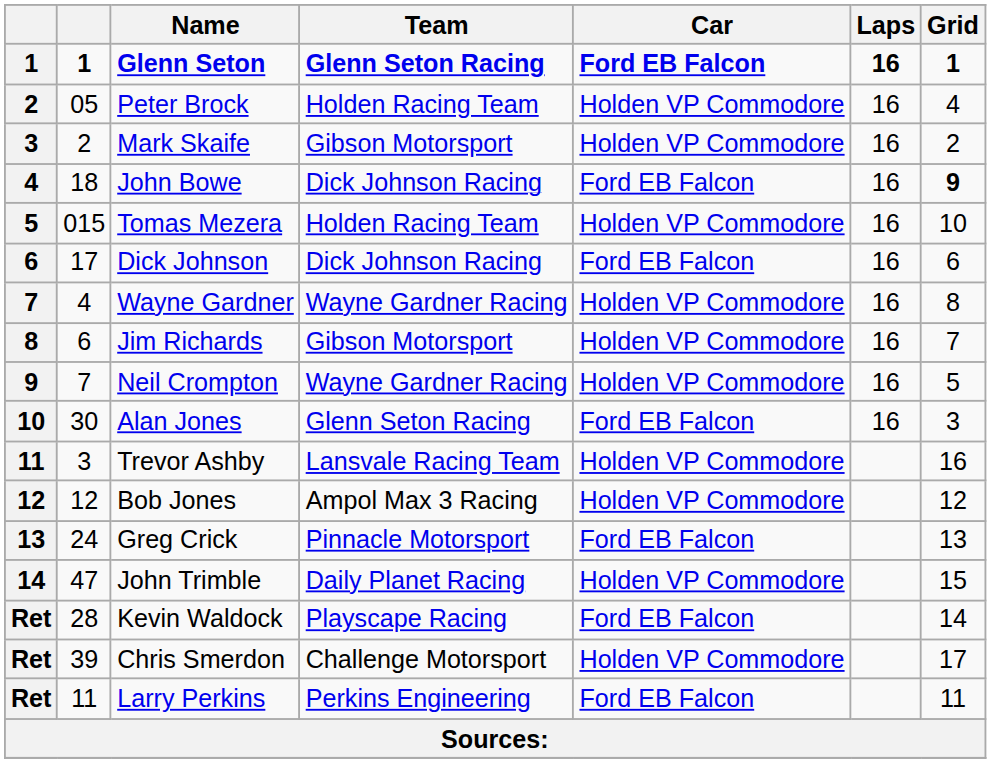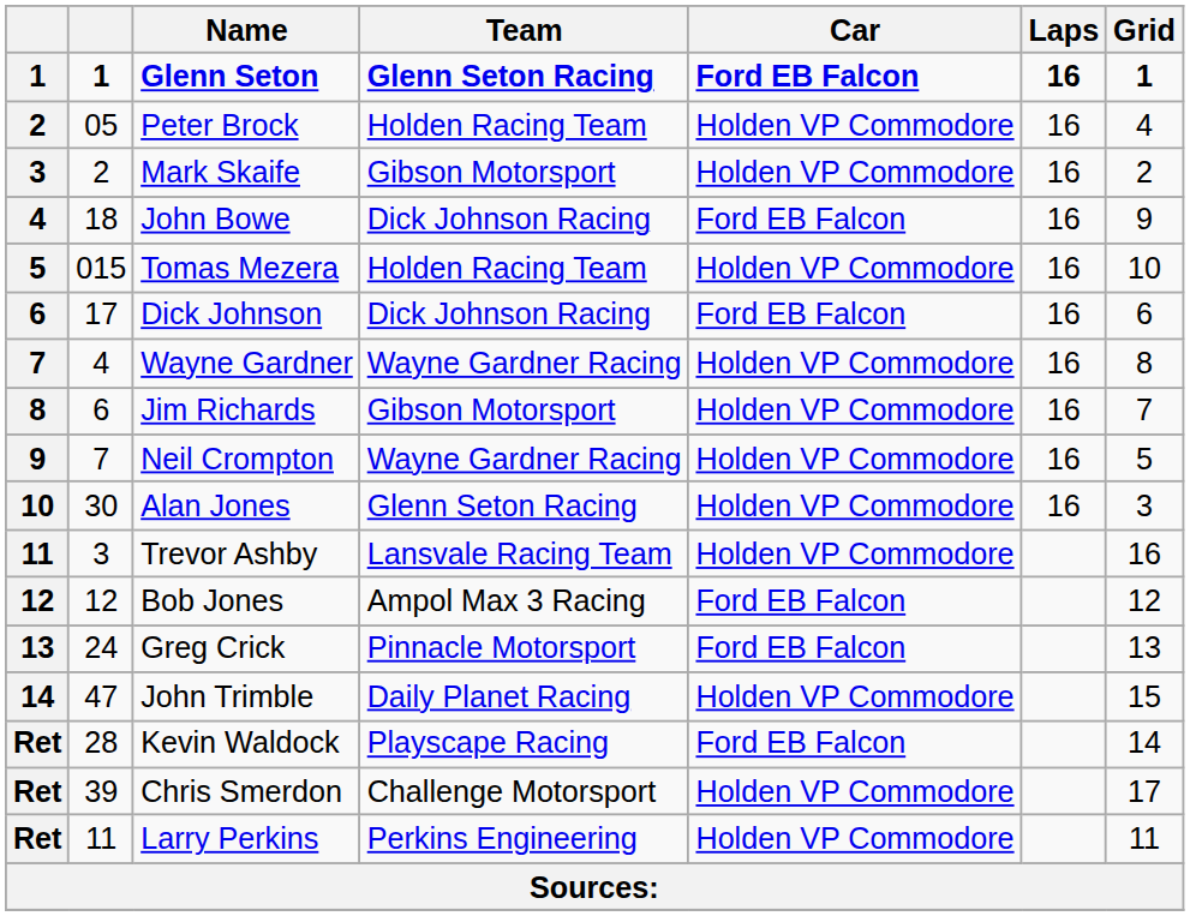 <table class="wikitable" style="font-size: 85%">
 <tr>
 <th></th>
 <th></th>
 <th>Name</th>
 <th>Team</th>
 <th>Car</th>
 <th>Laps</th>
 <th>Grid</th>
 </tr>
 <tr>
 <th>1</th>
 <td align="center"><strong>1</strong></td>
 <td> <strong><a href='#'>Glenn Seton</a></strong></td>
 <td><strong><a href='#'>Glenn Seton Racing</a></strong></td>
 <td><strong><a href='#'>Ford EB Falcon</a></strong></td>
 <td align="center"><strong>16</strong></td>
 <td align="center"><strong>1</strong></td>
 </tr>
 <tr>
 <th>2</th>
 <td align="center">05</td>
 <td> <a href='#'>Peter Brock</a></td>
 <td><a href='#'>Holden Racing Team</a></td>
 <td><a href='#'>Holden VP Commodore</a></td>
 <td align="center">16</td>
 <td align="center">4</td>
 </tr>
 <tr>
 <th>3</th>
 <td align="center">2</td>
 <td> <a href='#'>Mark Skaife</a></td>
 <td><a href='#'>Gibson Motorsport</a></td>
 <td><a href='#'>Holden VP Commodore</a></td>
 <td align="center">16</td>
 <td align="center">2</td>
 </tr>
 <tr>
 <th>4</th>
 <td align="center">18</td>
 <td> <a href='#'>John Bowe</a></td>
 <td><a href='#'>Dick Johnson Racing</a></td>
 <td><a href='#'>Ford EB Falcon</a></td>
 <td align="center">16</td>
-<td align="center"><strong>9</strong></td>
+<td align="center">9</td>
 </tr>
 <tr>
 <th>5</th>
 <td align="center">015</td>
 <td> <a href='#'>Tomas Mezera</a></td>
 <td><a href='#'>Holden Racing Team</a></td>
 <td><a href='#'>Holden VP Commodore</a></td>
 <td align="center">16</td>
 <td align="center">10</td>
 </tr>
 <tr>
 <th>6</th>
 <td align="center">17</td>
 <td> <a href='#'>Dick Johnson</a></td>
 <td><a href='#'>Dick Johnson Racing</a></td>
 <td><a href='#'>Ford EB Falcon</a></td>
 <td align="center">16</td>
 <td align="center">6</td>
 </tr>
 <tr>
 <th>7</th>
 <td align="center">4</td>
 <td> <a href='#'>Wayne Gardner</a></td>
 <td><a href='#'>Wayne Gardner Racing</a></td>
 <td><a href='#'>Holden VP Commodore</a></td>
 <td align="center">16</td>
 <td align="center">8</td>
 </tr>
 <tr>
 <th>8</th>
 <td align="center">6</td>
 <td> <a href='#'>Jim Richards</a></td>
 <td><a href='#'>Gibson Motorsport</a></td>
 <td><a href='#'>Holden VP Commodore</a></td>
 <td align="center">16</td>
 <td align="center">7</td>
 </tr>
 <tr>
 <th>9</th>
 <td align="center">7</td>
 <td> <a href='#'>Neil Crompton</a></td>
 <td><a href='#'>Wayne Gardner Racing</a></td>
 <td><a href='#'>Holden VP Commodore</a></td>
 <td align="center">16</td>
 <td align="center">5</td>
 </tr>
 <tr>
 <th>10</th>
 <td align="center">30</td>
 <td> <a href='#'>Alan Jones</a></td>
 <td><a href='#'>Glenn Seton Racing</a></td>
-<td><a href='#'>Ford EB Falcon</a></td>
+<td><a href='#'>Holden VP Commodore</a></td>
 <td align="center">16</td>
 <td align="center">3</td>
 </tr>
 <tr>
 <th>11</th>
 <td align="center">3</td>
 <td> Trevor Ashby</td>
 <td><a href='#'>Lansvale Racing Team</a></td>
 <td><a href='#'>Holden VP Commodore</a></td>
 <td align="center"></td>
 <td align="center">16</td>
 </tr>
 <tr>
 <th>12</th>
 <td align="center">12</td>
 <td> Bob Jones</td>
 <td>Ampol Max 3 Racing</td>
-<td><a href='#'>Holden VP Commodore</a></td>
+<td><a href='#'>Ford EB Falcon</a></td>
 <td align="center"></td>
 <td align="center">12</td>
 </tr>
 <tr>
 <th>13</th>
 <td align="center">24</td>
 <td> Greg Crick</td>
 <td><a href='#'>Pinnacle Motorsport</a></td>
 <td><a href='#'>Ford EB Falcon</a></td>
 <td align="center"></td>
 <td align="center">13</td>
 </tr>
 <tr>
 <th>14</th>
 <td align="center">47</td>
 <td> John Trimble</td>
 <td><a href='#'>Daily Planet Racing</a></td>
 <td><a href='#'>Holden VP Commodore</a></td>
 <td align="center"></td>
 <td align="center">15</td>
 </tr>
 <tr>
 <th>Ret</th>
 <td align="center">28</td>
 <td> Kevin Waldock</td>
 <td><a href='#'>Playscape Racing</a></td>
 <td><a href='#'>Ford EB Falcon</a></td>
 <td align="center"></td>
 <td align="center">14</td>
 </tr>
 <tr>
 <th>Ret</th>
 <td align="center">39</td>
 <td> Chris Smerdon</td>
 <td>Challenge Motorsport</td>
 <td><a href='#'>Holden VP Commodore</a></td>
 <td align="center"></td>
 <td align="center">17</td>
 </tr>
 <tr>
 <th>Ret</th>
 <td align="center">11</td>
 <td> <a href='#'>Larry Perkins</a></td>
 <td><a href='#'>Perkins Engineering</a></td>
-<td><a href='#'>Ford EB Falcon</a></td>
+<td><a href='#'>Holden VP Commodore</a></td>
 <td align="center"></td>
 <td align="center">11</td>
 </tr>
 <tr>
 <th colspan="7">Sources:</th>
 </tr>
 <tr>
 </tr>
 </table>
